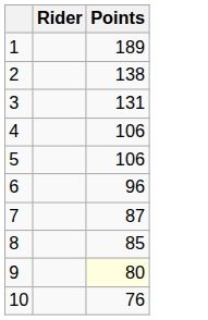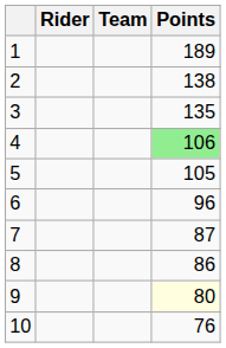 <table class="wikitable">
 <tr>
 <th></th>
 <th>Rider</th>
+<th>Team</th>
 <th>Points</th>
 </tr>
 <tr>
 <td>1</td>
 <td> </td>
+<td></td>
 <td align=right>189</td>
 </tr>
 <tr>
 <td>2</td>
 <td> </td>
+<td></td>
 <td align=right>138</td>
 </tr>
 <tr>
 <td>3</td>
 <td> </td>
-<td align=right>131</td>
+<td></td>
+<td align=right>135</td>
 </tr>
 <tr>
 <td>4</td>
 <td></td>
-<td align=right>106</td>
+<td></td>
+<td align=right style="background: lightgreen;">106</td>
 </tr>
 <tr>
 <td>5</td>
 <td></td>
-<td align=right>106</td>
+<td></td>
+<td align=right>105</td>
 </tr>
 <tr>
 <td>6</td>
+<td></td>
 <td></td>
 <td align=right>96</td>
 </tr>
 <tr>
 <td>7</td>
 <td></td>
+<td></td>
 <td align=right>87</td>
 </tr>
 <tr>
 <td>8</td>
 <td> </td>
-<td align=right>85</td>
+<td></td>
+<td align=right>86</td>
 </tr>
 <tr>
 <td>9</td>
+<td></td>
 <td></td>
 <td align=right style="background: lightyellow;">80</td>
 </tr>
 <tr>
 <td>10</td>
 <td></td>
+<td></td>
 <td align=right>76</td>
 </tr>
 </table>
